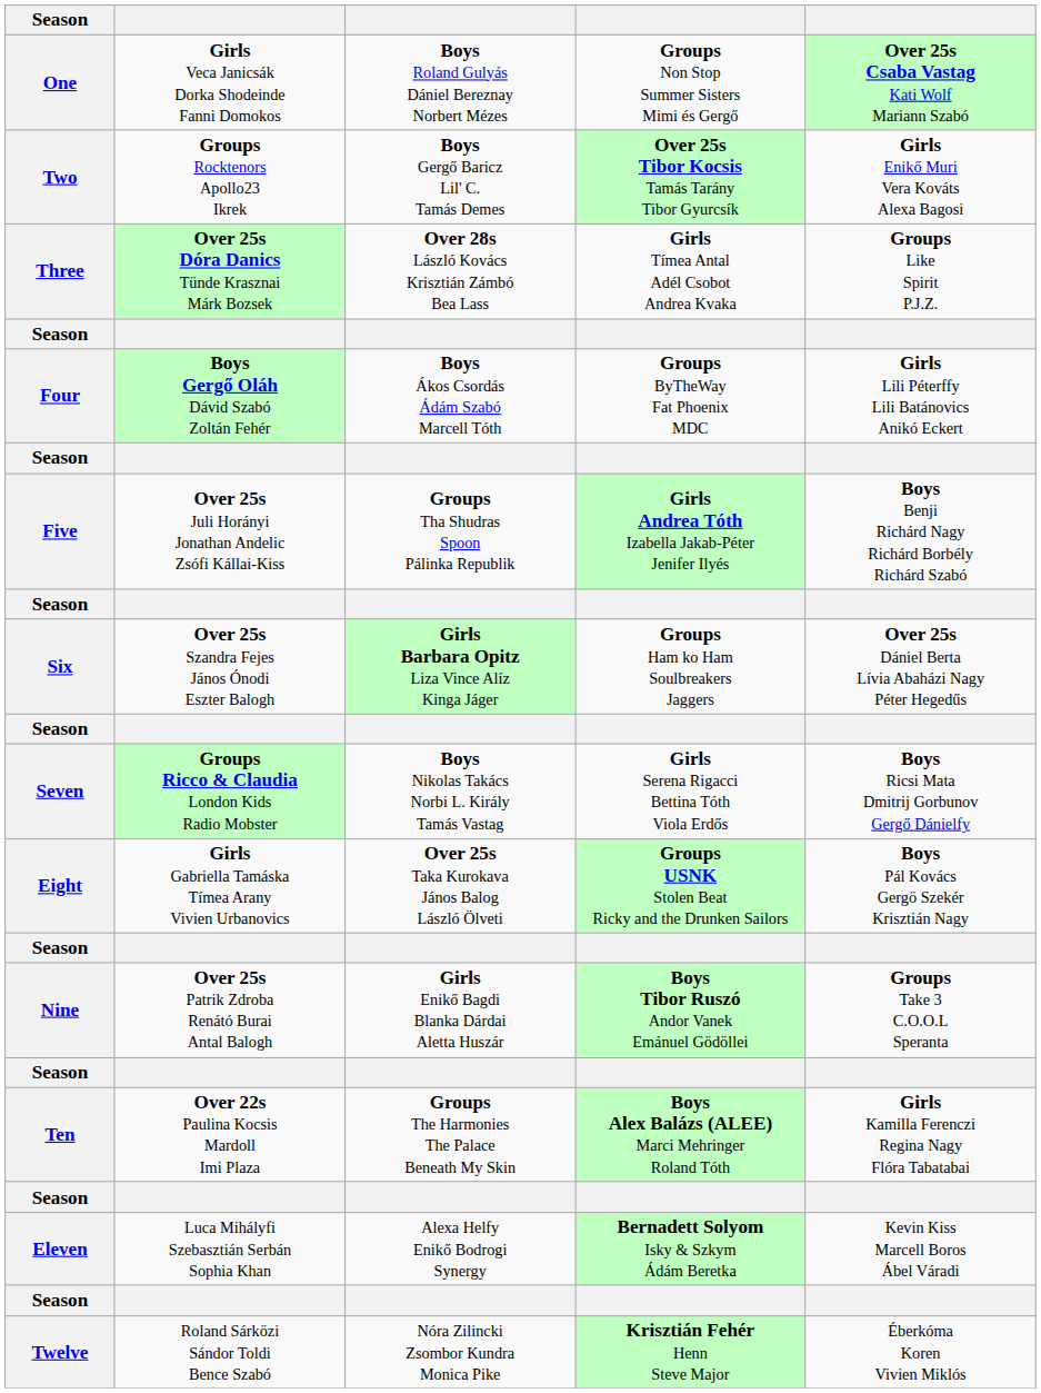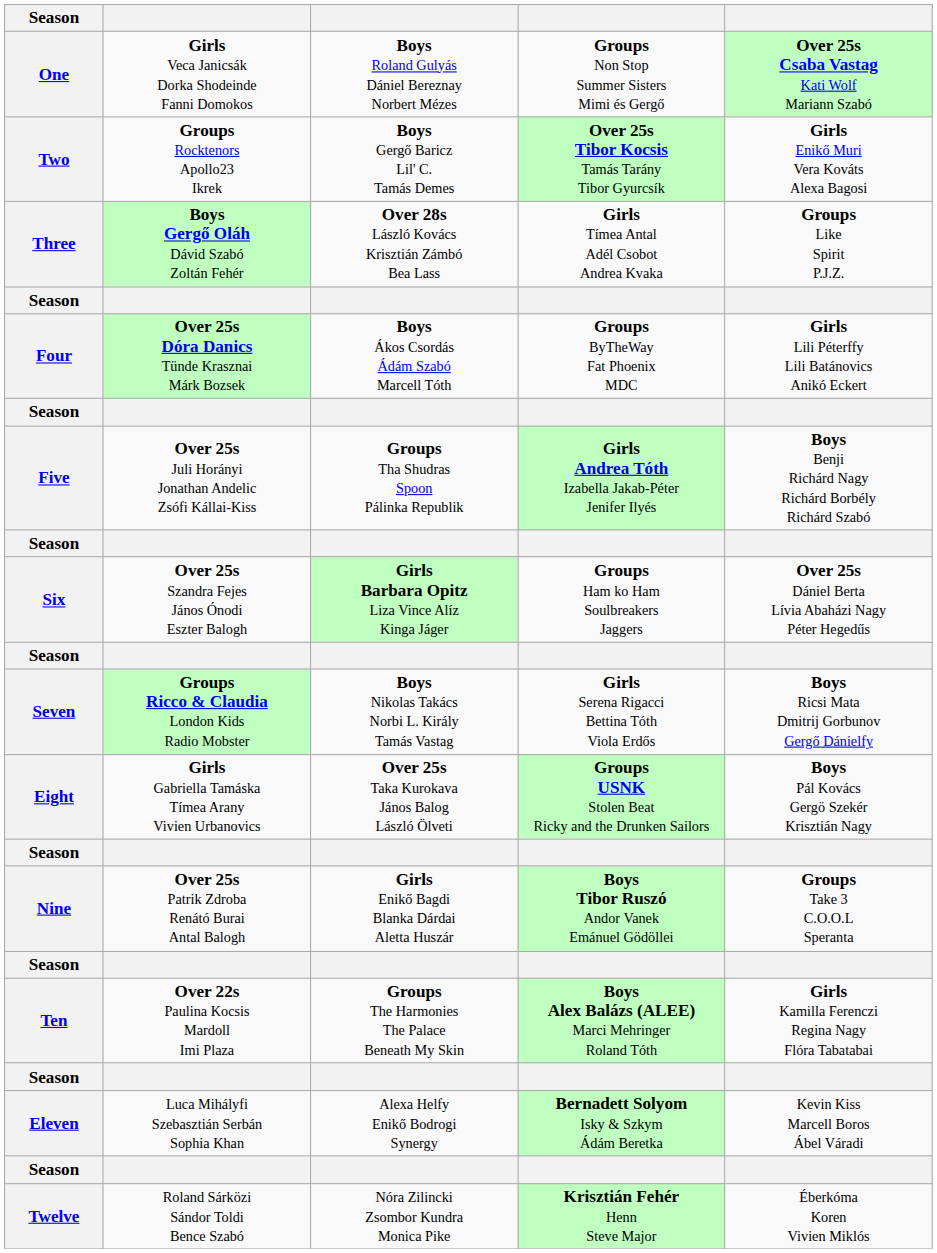 <table class="wikitable" style="text-align:center">
 <tr>
 <th style="width:05%;" scope="col">Season</th>
 <th style="width:12%;" scope="col"></th>
 <th style="width:12%;" scope="col"></th>
 <th style="width:12%;" scope="col"></th>
 <th style="width:12%;" scope="col"></th>
 </tr>
 <tr>
 <th scope="row"><strong><a href='#'>One</a></strong></th>
 <td><strong>Girls</strong><br><small>Veca Janicsák<br>Dorka Shodeinde<br>Fanni Domokos</small></td>
 <td><strong>Boys</strong><br><small><a href='#'>Roland Gulyás</a><br>Dániel Bereznay<br>Norbert Mézes</small></td>
 <td><strong>Groups</strong><br><small>Non Stop<br>Summer Sisters<br>Mimi és Gergő</small></td>
 <td style="background:#BFFFC0; text-align:center"><strong>Over 25s</strong><br><strong><a href='#'>Csaba Vastag</a></strong><small><br><a href='#'>Kati Wolf</a><br>Mariann Szabó</small></td>
 </tr>
 <tr>
 <th scope="row"><strong><a href='#'>Two</a></strong></th>
 <td><strong>Groups</strong><br><small><a href='#'>Rocktenors</a><br>Apollo23<br>Ikrek</small></td>
 <td><strong>Boys</strong><br><small>Gergő Baricz<br>Lil' C.<br>Tamás Demes</small></td>
 <td style="background:#BFFFC0; text-align:center"><strong>Over 25s</strong><br><strong><a href='#'>Tibor Kocsis</a></strong><br><small>Tamás Tarány<br>Tibor Gyurcsík</small></td>
 <td><strong>Girls</strong><br><small><a href='#'>Enikő Muri</a><br>Vera Kováts<br>Alexa Bagosi</small></td>
 </tr>
 <tr>
 <th scope="row"><strong><a href='#'>Three</a></strong></th>
-<td style="background:#BFFFC0; text-align:center"><strong>Over 25s</strong><br><strong><a href='#'>Dóra Danics</a></strong><br><small>Tünde Krasznai<br>Márk Bozsek</small></td>
+<td style="background:#BFFFC0; text-align:center"><strong>Boys</strong><br><strong><a href='#'>Gergő Oláh</a></strong><br><small>Dávid Szabó<br>Zoltán Fehér</small></td>
 <td><strong>Over 28s</strong><br><small>László Kovács<br>Krisztián Zámbó<br>Bea Lass</small></td>
 <td><strong>Girls</strong><br><small>Tímea Antal<br>Adél Csobot<br>Andrea Kvaka</small></td>
 <td><strong>Groups</strong><br><small>Like<br>Spirit<br>P.J.Z.</small></td>
 </tr>
 <tr>
 <th style="width:05%;" scope="col">Season</th>
 <th style="width:12%;" scope="col"></th>
 <th style="width:12%;" scope="col"></th>
 <th style="width:12%;" scope="col"></th>
 <th style="width:12%;" scope="col"></th>
 </tr>
 <tr>
 <th scope="row"><strong><a href='#'>Four</a></strong></th>
-<td style="background:#BFFFC0; text-align:center"><strong>Boys</strong><br><strong><a href='#'>Gergő Oláh</a></strong><br><small>Dávid Szabó<br>Zoltán Fehér</small></td>
+<td style="background:#BFFFC0; text-align:center"><strong>Over 25s</strong><br><strong><a href='#'>Dóra Danics</a></strong><br><small>Tünde Krasznai<br>Márk Bozsek</small></td>
 <td><strong>Boys</strong><br><small>Ákos Csordás<br><a href='#'>Ádám Szabó</a><br>Marcell Tóth</small></td>
 <td><strong>Groups</strong><br><small>ByTheWay<br>Fat Phoenix<br>MDC</small></td>
 <td><strong>Girls</strong><br><small>Lili Péterffy<br>Lili Batánovics<br>Anikó Eckert</small></td>
 </tr>
 <tr>
 <th style="width:05%;" scope="col">Season</th>
 <th style="width:12%;" scope="col"></th>
 <th style="width:12%;" scope="col"></th>
 <th style="width:12%;" scope="col"></th>
 <th style="width:12%;" scope="col"></th>
 </tr>
 <tr>
 <th scope="row"><strong><a href='#'>Five</a></strong></th>
 <td><strong>Over 25s</strong><br><small>Juli Horányi<br>Jonathan Andelic<br>Zsófi Kállai-Kiss</small></td>
 <td><strong>Groups</strong><br><small>Tha Shudras<br><a href='#'>Spoon</a><br>Pálinka Republik</small></td>
 <td style="background:#BFFFC0; text-align:center"><strong>Girls</strong><br><strong><a href='#'>Andrea Tóth</a></strong><br><small>Izabella Jakab-Péter<br>Jenifer Ilyés</small></td>
 <td><strong>Boys</strong><br><small>Benji<br>Richárd Nagy<br>Richárd Borbély<br>Richárd Szabó</small></td>
 </tr>
 <tr>
 <th style="width:05%;" scope="col">Season</th>
 <th style="width:12%;" scope="col"></th>
 <th style="width:12%;" scope="col"></th>
 <th style="width:12%;" scope="col"></th>
 <th style="width:12%;" scope="col"></th>
 </tr>
 <tr>
 <th scope="row"><strong><a href='#'>Six</a></strong></th>
 <td><strong>Over 25s</strong><br><small>Szandra Fejes<br>János Ónodi<br>Eszter Balogh</small></td>
 <td style="background:#BFFFC0; text-align:center"><strong>Girls</strong><br><strong>Barbara Opitz</strong><br><small>Liza Vince Alíz<br>Kinga Jáger</small></td>
 <td><strong>Groups</strong><br><small>Ham ko Ham<br>Soulbreakers<br>Jaggers</small></td>
 <td><strong>Over 25s</strong><br><small>Dániel Berta<br>Lívia Abaházi Nagy<br>Péter Hegedűs</small></td>
 </tr>
 <tr>
 <th style="width:05%;" scope="col">Season</th>
 <th style="width:12%;" scope="col"></th>
 <th style="width:12%;" scope="col"></th>
 <th style="width:12%;" scope="col"></th>
 <th style="width:12%;" scope="col"></th>
 </tr>
 <tr>
 <th scope="row"><strong><a href='#'>Seven</a></strong></th>
 <td style="background:#BFFFC0; text-align:center"><strong>Groups</strong><br><strong><a href='#'>Ricco & Claudia</a></strong><br><small>London Kids<br>Radio Mobster</small></td>
 <td><strong>Boys</strong> <br><small>Nikolas Takács<br>Norbi L. Király<br>Tamás Vastag</small></td>
 <td><strong>Girls</strong><br><small>Serena Rigacci<br>Bettina Tóth<br>Viola Erdős</small></td>
 <td><strong>Boys</strong><br><small>Ricsi Mata<br>Dmitrij Gorbunov<br><a href='#'>Gergő Dánielfy</a></small></td>
 </tr>
 <tr>
 <th scope="row"><strong><a href='#'>Eight</a></strong></th>
 <td><strong>Girls</strong><br><small>Gabriella Tamáska<br>Tímea Arany<br>Vivien Urbanovics</small></td>
 <td><strong>Over 25s</strong><br><small>Taka Kurokava<br>János Balog<br>László Ölveti</small></td>
 <td style="background:#BFFFC0; text-align:center"><strong>Groups</strong><br><strong><a href='#'>USNK</a></strong><br><small>Stolen Beat<br>Ricky and the Drunken Sailors</small></td>
 <td><strong>Boys</strong><br><small>Pál Kovács<br>Gergö Szekér<br>Krisztián Nagy</small></td>
 </tr>
 <tr>
 <th style="width:05%;" scope="col">Season</th>
 <th style="width:12%;" scope="col"></th>
 <th style="width:12%;" scope="col"></th>
 <th style="width:12%;" scope="col"></th>
 <th style="width:12%;" scope="col"></th>
 </tr>
 <tr>
 <th scope="row"><strong><a href='#'>Nine</a></strong></th>
 <td><strong>Over 25s</strong><br><small>Patrik Zdroba<br>Renátó Burai<br>Antal Balogh</small></td>
 <td><strong>Girls</strong><br><small>Enikő Bagdi<br>Blanka Dárdai<br>Aletta Huszár</small></td>
 <td style="background:#BFFFC0; text-align:center"><strong>Boys</strong><br><strong>Tibor Ruszó</strong><br><small>Andor Vanek<br>Emánuel Gödöllei</small></td>
 <td><strong>Groups</strong><br><small>Take 3<br>C.O.O.L<br>Speranta</small></td>
 </tr>
 <tr>
 <th style="width:05%;" scope="col">Season</th>
 <th style="width:12%;" scope="col"></th>
 <th style="width:12%;" scope="col"></th>
 <th style="width:12%;" scope="col"></th>
 <th style="width:12%;" scope="col"></th>
 </tr>
 <tr>
 <th scope="row"><strong><a href='#'>Ten</a></strong></th>
 <td><strong>Over 22s</strong><br><small>Paulina Kocsis<br>Mardoll<br>Imi Plaza</small></td>
 <td><strong>Groups</strong><br><small>The Harmonies<br>The Palace<br>Beneath My Skin</small></td>
 <td style="background:#BFFFC0; text-align:center"><strong>Boys</strong><br><strong>Alex Balázs (ALEE)</strong><br><small>Marci Mehringer<br>Roland Tóth</small></td>
 <td><strong>Girls</strong><br><small>Kamilla Ferenczi<br>Regina Nagy<br>Flóra Tabatabai</small></td>
 </tr>
 <tr>
 <th style="width:05%;" scope="col">Season</th>
 <th style="width:12%;" scope="col"></th>
 <th style="width:12%;" scope="col"></th>
 <th style="width:12%;" scope="col"></th>
 <th style="width:12%;" scope="col"></th>
 </tr>
 <tr>
 <th scope="row"><strong><a href='#'>Eleven</a></strong></th>
 <td><small>Luca Mihályfi<br>Szebasztián Serbán<br>Sophia Khan</small></td>
 <td><small>Alexa Helfy<br>Enikő Bodrogi<br>Synergy</small></td>
 <td style="background:#BFFFC0; text-align:center"><strong>Bernadett Solyom </strong><br><small>Isky & Szkym<br>Ádám Beretka</small></td>
 <td><small>Kevin Kiss<br>Marcell Boros<br>Ábel Váradi</small></td>
 </tr>
 <tr>
 <th style="width:05%;" scope="col">Season</th>
 <th style="width:12%;" scope="col"></th>
 <th style="width:12%;" scope="col"></th>
 <th style="width:12%;" scope="col"></th>
 <th style="width:12%;" scope="col"></th>
 </tr>
 <tr>
 <th scope="row"><strong><a href='#'>Twelve</a></strong></th>
 <td><small>Roland Sárközi<br>Sándor Toldi<br>Bence Szabó</small></td>
 <td><small>Nóra Zilincki<br>Zsombor Kundra<br>Monica Pike</small></td>
 <td style="background:#BFFFC0; text-align:center"><strong>Krisztián Fehér</strong><br><small>Henn<br>Steve Major</small></td>
 <td><small>Éberkóma<br>Koren<br>Vivien Miklós</small></td>
 </tr>
 </table>
